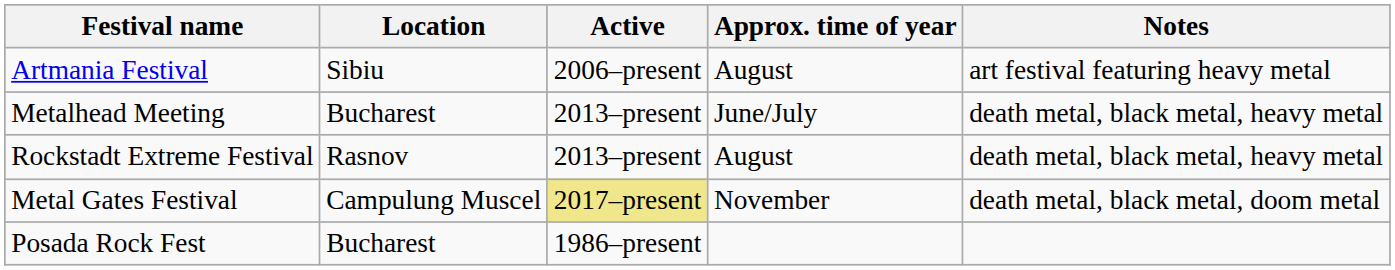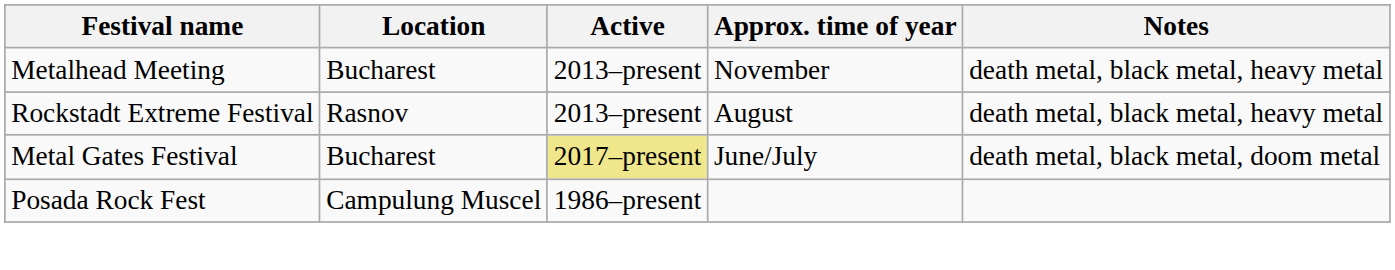 <table class="wikitable sortable">
 <tr>
 <th>Festival name</th>
 <th class="unsortable">Location</th>
 <th>Active</th>
 <th class="wikitable sortable">Approx. time of year</th>
 <th class="unsortable">Notes</th>
 </tr>
 <tr>
-<td><a href='#'>Artmania Festival</a></td>
-<td>Sibiu</td>
-<td>2006–present</td>
-<td>August</td>
-<td>art festival featuring heavy metal</td>
-</tr>
-<tr>
 <td>Metalhead Meeting</td>
 <td>Bucharest</td>
 <td>2013–present</td>
-<td>June/July</td>
+<td>November</td>
 <td>death metal, black metal, heavy metal</td>
 </tr>
 <tr>
 <td>Rockstadt Extreme Festival</td>
 <td>Rasnov</td>
 <td>2013–present</td>
 <td>August</td>
 <td>death metal, black metal, heavy metal</td>
 </tr>
 <tr>
 <td>Metal Gates Festival</td>
-<td>Campulung Muscel</td>
+<td>Bucharest</td>
 <td style="background: khaki;">2017–present</td>
-<td>November</td>
+<td>June/July</td>
 <td>death metal, black metal, doom metal</td>
 </tr>
 <tr>
 <td>Posada Rock Fest</td>
-<td>Bucharest</td>
+<td>Campulung Muscel</td>
 <td>1986–present</td>
 <td></td>
 </tr>
 </table>
